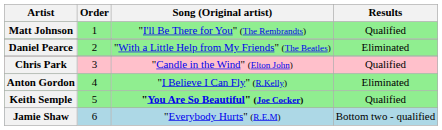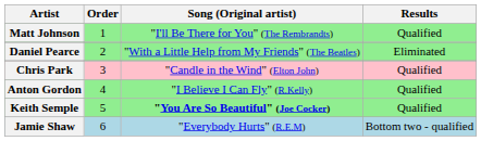 <table class="wikitable plainrowheaders" style="text-align:center;">
 <tr>
 <th scope="col">Artist</th>
 <th scope="col">Order</th>
 <th scope="col">Song (Original artist)</th>
 <th scope="col">Results</th>
 </tr>
 <tr style="background:lightgreen;">
 <th scope="row">Matt Johnson</th>
 <td>1</td>
 <td>"<a href='#'>I'll Be There for You</a>" <small>(<a href='#'>The Rembrandts</a>)</small></td>
 <td>Qualified</td>
 </tr>
 <tr>
 </tr>
 <tr style="background:lightgreen;">
 <th scope="row">Daniel Pearce</th>
 <td>2</td>
 <td>"<a href='#'>With a Little Help from My Friends</a>" <small>(<a href='#'>The Beatles</a>)</small></td>
 <td>Eliminated</td>
 </tr>
 <tr>
 </tr>
 <tr style="background:pink;">
 <th scope="row">Chris Park</th>
 <td>3</td>
 <td>"<a href='#'>Candle in the Wind</a>" <small>(<a href='#'>Elton John</a>)</small></td>
 <td>Qualified</td>
 </tr>
 <tr style="background:lightgreen;">
 <th scope="row">Anton Gordon</th>
 <td>4</td>
 <td>"<a href='#'>I Believe I Can Fly</a>" <small>(<a href='#'>R.Kelly</a>)</small></td>
-<td>Eliminated</td>
+<td>Qualified</td>
 </tr>
 <tr style="background:lightgreen;">
 <th scope="row">Keith Semple</th>
 <td>5</td>
 <td><strong>"<a href='#'>You Are So Beautiful</a>" <small>(<a href='#'>Joe Cocker</a>)</small></strong></td>
 <td>Qualified</td>
 </tr>
 <tr style="background:lightblue;">
 <th scope="row">Jamie Shaw</th>
 <td>6</td>
 <td>"<a href='#'>Everybody Hurts</a>" <small>(<a href='#'>R.E.M</a>)</small></td>
 <td>Bottom two - qualified</td>
 </tr>
 </table>
